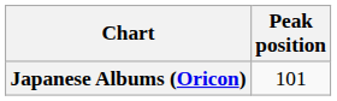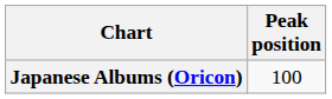 <table class="wikitable plainrowheaders">
 <tr>
 <th>Chart</th>
 <th>Peak<br>position</th>
 </tr>
 <tr>
 <th scope="row">Japanese Albums (<a href='#'>Oricon</a>)</th>
-<td style="text-align:center;">101</td>
+<td style="text-align:center;">100</td>
 </tr>
 </table>
